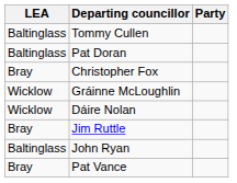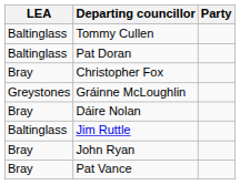 <table class="wikitable">
 <tr>
 <th>LEA</th>
 <th>Departing councillor</th>
 <th colspan="2">Party</th>
 </tr>
 <tr>
 <td>Baltinglass</td>
 <td>Tommy Cullen</td>
 <td></td>
 </tr>
 <tr>
 <td>Baltinglass</td>
 <td>Pat Doran</td>
 <td></td>
 </tr>
 <tr>
 <td>Bray</td>
 <td>Christopher Fox</td>
 <td></td>
 </tr>
 <tr>
-<td>Wicklow</td>
+<td>Greystones</td>
 <td>Gráinne McLoughlin</td>
 <td></td>
 </tr>
 <tr>
-<td>Wicklow</td>
+<td>Bray</td>
 <td>Dáire Nolan</td>
 <td></td>
 </tr>
 <tr>
-<td>Bray</td>
+<td>Baltinglass</td>
 <td><a href='#'>Jim Ruttle</a></td>
 <td></td>
 </tr>
 <tr>
-<td>Baltinglass</td>
+<td>Bray</td>
 <td>John Ryan</td>
 <td></td>
 </tr>
 <tr>
 <td>Bray</td>
 <td>Pat Vance</td>
 <td></td>
 </tr>
 </table>
